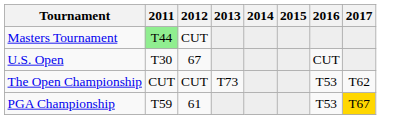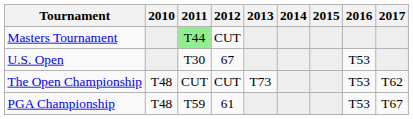 <table class="wikitable" style="font-size:95%;text-align:center;">
 <tr>
 <th>Tournament</th>
+<th>2010</th>
 <th>2011</th>
 <th>2012</th>
 <th>2013</th>
 <th>2014</th>
 <th>2015</th>
 <th>2016</th>
 <th>2017</th>
 </tr>
 <tr>
 <td align=left><a href='#'>Masters Tournament</a></td>
+<td style="background:#eeeeee;"></td>
 <td style="background: lightgreen;">T44</td>
 <td>CUT</td>
 <td style="background:#eeeeee;"></td>
 <td style="background:#eeeeee;"></td>
 <td style="background:#eeeeee;"></td>
 <td style="background:#eeeeee;"></td>
 <td style="background:#eeeeee;"></td>
 </tr>
 <tr>
 <td align=left><a href='#'>U.S. Open</a></td>
+<td style="background:#eeeeee;"></td>
 <td>T30</td>
 <td>67</td>
 <td style="background:#eeeeee;"></td>
 <td style="background:#eeeeee;"></td>
 <td style="background:#eeeeee;"></td>
-<td>CUT</td>
+<td>T53</td>
 <td style="background:#eeeeee;"></td>
 </tr>
 <tr>
 <td align=left><a href='#'>The Open Championship</a></td>
+<td>T48</td>
 <td>CUT</td>
 <td>CUT</td>
 <td>T73</td>
 <td style="background:#eeeeee;"></td>
 <td style="background:#eeeeee;"></td>
 <td>T53</td>
 <td>T62</td>
 </tr>
 <tr>
 <td align=left><a href='#'>PGA Championship</a></td>
+<td>T48</td>
 <td>T59</td>
 <td>61</td>
 <td style="background:#eeeeee;"></td>
 <td style="background:#eeeeee;"></td>
 <td style="background:#eeeeee;"></td>
 <td>T53</td>
-<td style="background: gold;">T67</td>
+<td>T67</td>
 </tr>
 </table>
